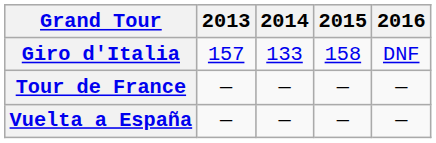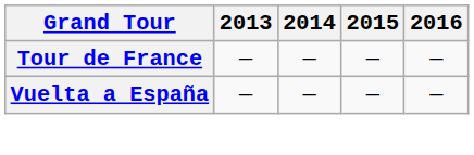 <table class="wikitable plainrowheaders">
 <tr>
 <th scope="col"><a href='#'>Grand Tour</a></th>
 <th scope="col">2013</th>
 <th scope="col">2014</th>
 <th scope="col">2015</th>
 <th scope="col">2016</th>
-</tr>
-<tr style="text-align:center;">
-<th scope="row"> <a href='#'>Giro d'Italia</a></th>
-<td><a href='#'>157</a></td>
-<td><a href='#'>133</a></td>
-<td><a href='#'>158</a></td>
-<td><a href='#'>DNF</a></td>
 </tr>
 <tr style="text-align:center;">
 <th scope="row"> <a href='#'>Tour de France</a></th>
 <td>—</td>
 <td>—</td>
 <td>—</td>
 <td>—</td>
 </tr>
 <tr style="text-align:center;">
 <th scope="row"> <a href='#'>Vuelta a España</a></th>
 <td>—</td>
 <td>—</td>
 <td>—</td>
 <td>—</td>
 </tr>
 </table>
